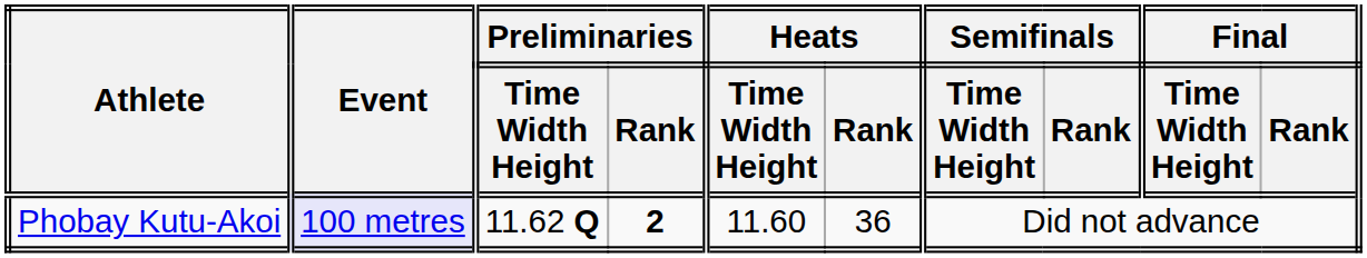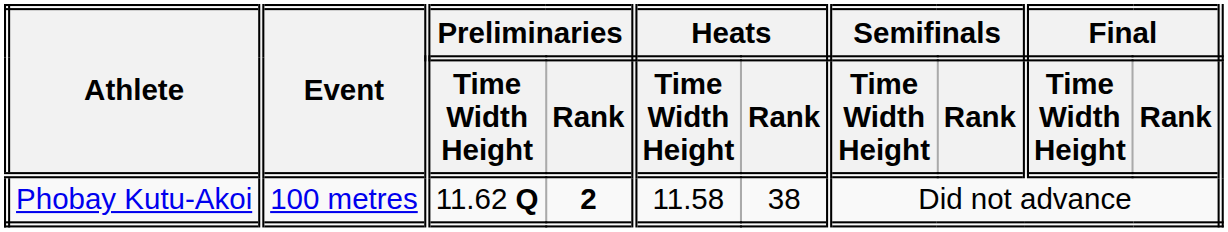 <table class=wikitable style="font-size:90%; border: double;">
 <tr>
 <th rowspan="2" style="border-right:double">Athlete</th>
 <th rowspan="2" style="border-right:double">Event</th>
 <th colspan="2" style="border-right:double; border-bottom:double;">Preliminaries</th>
 <th colspan="2" style="border-right:double; border-bottom:double;">Heats</th>
 <th colspan="2" style="border-right:double; border-bottom:double;">Semifinals</th>
 <th colspan="2" style="border-right:double; border-bottom:double;">Final</th>
 </tr>
 <tr>
 <th>Time<br>Width<br>Height</th>
 <th style="border-right:double">Rank</th>
 <th>Time<br>Width<br>Height</th>
 <th style="border-right:double">Rank</th>
 <th>Time<br>Width<br>Height</th>
 <th style="border-right:double">Rank</th>
 <th>Time<br>Width<br>Height</th>
 <th style="border-right:double">Rank</th>
 </tr>
 <tr style="border-top: double;">
 <td style="border-right:double"><a href='#'>Phobay Kutu-Akoi</a></td>
-<td style="background: lavender; border-right:double"><a href='#'>100 metres</a></td>
+<td style="border-right:double"><a href='#'>100 metres</a></td>
 <td align=center>11.62 <strong>Q</strong></td>
 <td align=center style="border-right:double"><strong>2</strong></td>
-<td align=center>11.60</td>
-<td align=center style="border-right:double">36</td>
+<td align=center>11.58</td>
+<td align=center style="border-right:double">38</td>
 <td colspan="4" align=center>Did not advance</td>
 </tr>
 </table>
